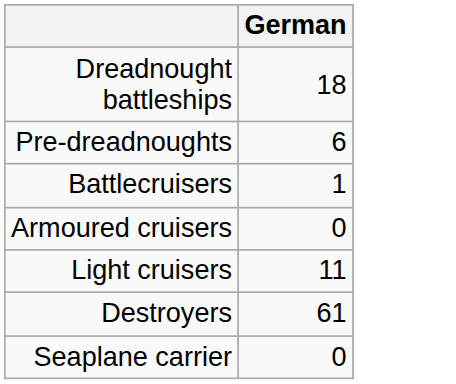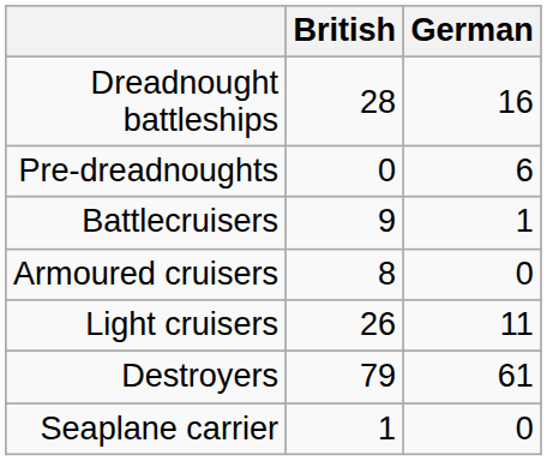 <table class="wikitable floatright" style="text-align:right;">
 <tr>
 <th></th>
+<th>British</th>
 <th>German</th>
 </tr>
 <tr>
 <td>Dreadnought<br>battleships</td>
-<td>18</td>
+<td>28</td>
+<td>16</td>
 </tr>
 <tr>
 <td>Pre-dreadnoughts</td>
+<td>0</td>
 <td>6</td>
 </tr>
 <tr>
 <td>Battlecruisers</td>
+<td>9</td>
 <td>1</td>
 </tr>
 <tr>
 <td>Armoured cruisers</td>
+<td>8</td>
 <td>0</td>
 </tr>
 <tr>
 <td>Light cruisers</td>
+<td>26</td>
 <td>11</td>
 </tr>
 <tr>
 <td>Destroyers</td>
+<td>79</td>
 <td>61</td>
 </tr>
 <tr>
 <td>Seaplane carrier</td>
+<td>1</td>
 <td>0</td>
 </tr>
 </table>
